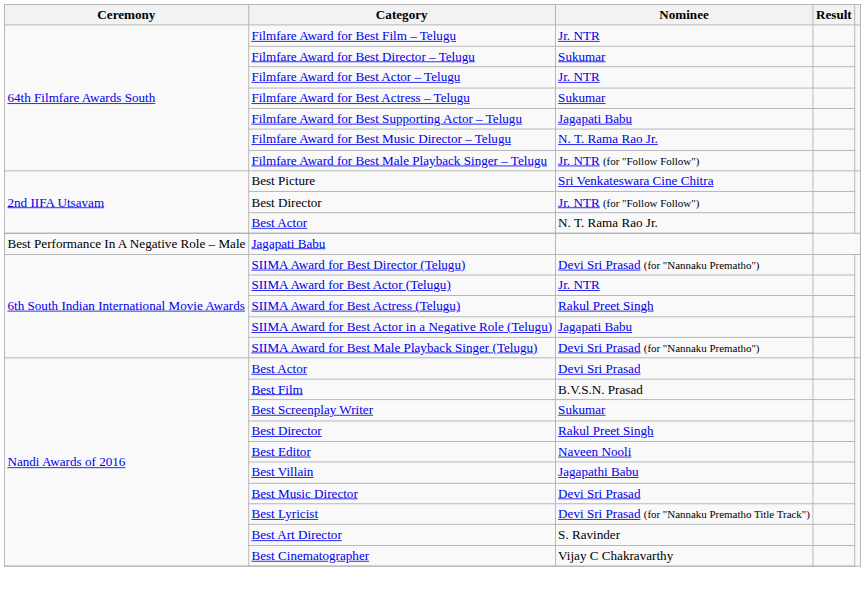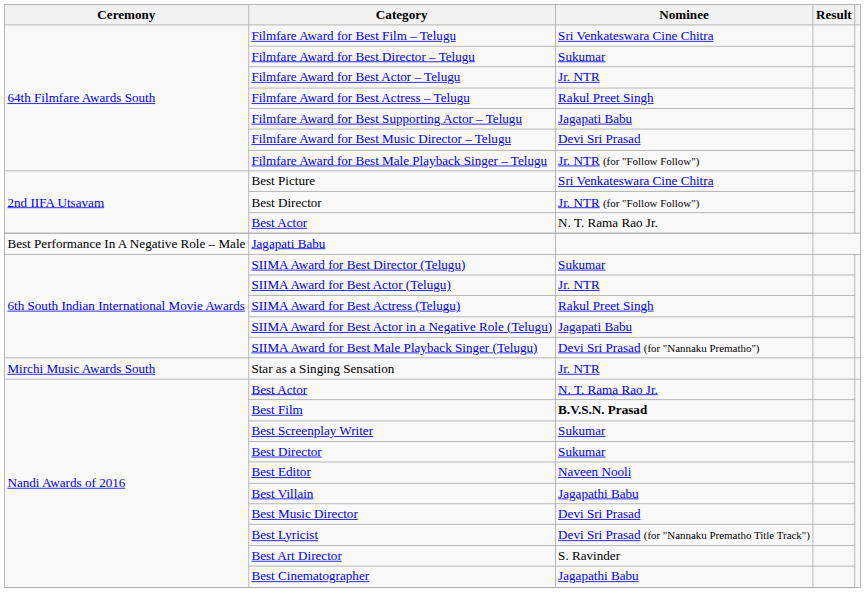 <table class="wikitable">
 <tr>
 <th>Ceremony</th>
 <th>Category</th>
 <th>Nominee</th>
 <th>Result</th>
 <th></th>
 </tr>
 <tr>
 <td rowspan="7"><a href='#'>64th Filmfare Awards South</a></td>
 <td><a href='#'>Filmfare Award for Best Film – Telugu</a></td>
-<td><a href='#'>Jr. NTR</a> </td>
+<td><a href='#'>Sri Venkateswara Cine Chitra</a></td>
 <td></td>
 <td rowspan="7"></td>
 </tr>
 <tr>
 <td><a href='#'>Filmfare Award for Best Director – Telugu</a></td>
 <td><a href='#'>Sukumar</a></td>
 <td></td>
 </tr>
 <tr>
 <td><a href='#'>Filmfare Award for Best Actor – Telugu</a></td>
 <td><a href='#'>Jr. NTR</a></td>
 <td></td>
 </tr>
 <tr>
 <td><a href='#'>Filmfare Award for Best Actress – Telugu</a></td>
-<td><a href='#'>Sukumar</a></td>
+<td><a href='#'>Rakul Preet Singh</a></td>
 <td></td>
 </tr>
 <tr>
 <td><a href='#'>Filmfare Award for Best Supporting Actor – Telugu</a></td>
 <td><a href='#'>Jagapati Babu</a></td>
 <td></td>
 </tr>
 <tr>
 <td><a href='#'>Filmfare Award for Best Music Director – Telugu</a></td>
-<td><a href='#'>N. T. Rama Rao Jr.</a></td>
+<td><a href='#'>Devi Sri Prasad</a></td>
 <td></td>
 </tr>
 <tr>
 <td><a href='#'>Filmfare Award for Best Male Playback Singer – Telugu</a></td>
 <td><a href='#'>Jr. NTR</a> <small>(for "Follow Follow")</small></td>
 <td></td>
 </tr>
 <tr>
 <td rowspan="3"><a href='#'>2nd IIFA Utsavam</a></td>
 <td>Best Picture</td>
 <td><a href='#'>Sri Venkateswara Cine Chitra</a></td>
 <td></td>
 <td rowspan="3"><br></td>
 </tr>
 <tr>
 <td>Best Director</td>
 <td><a href='#'>Jr. NTR</a> <small>(for "Follow Follow")</small></td>
 <td></td>
 </tr>
 <tr>
 <td><a href='#'>Best Actor</a></td>
 <td>N. T. Rama Rao Jr.</td>
 <td></td>
 </tr>
 <tr>
 </tr>
 <tr>
 <td>Best Performance In A Negative Role – Male</td>
 <td><a href='#'>Jagapati Babu</a></td>
 <td></td>
 </tr>
 <tr>
 <td rowspan="5"><a href='#'>6th South Indian International Movie Awards</a></td>
 <td><a href='#'>SIIMA Award for Best Director (Telugu)</a></td>
-<td><a href='#'>Devi Sri Prasad</a> <small>(for "Nannaku Prematho")</small></td>
+<td><a href='#'>Sukumar</a></td>
 <td></td>
 <td rowspan="5"><br></td>
 </tr>
 <tr>
 <td><a href='#'>SIIMA Award for Best Actor (Telugu)</a></td>
 <td><a href='#'>Jr. NTR</a></td>
 <td></td>
 </tr>
 <tr>
 <td><a href='#'>SIIMA Award for Best Actress (Telugu)</a></td>
 <td><a href='#'>Rakul Preet Singh</a></td>
 <td></td>
 </tr>
 <tr>
 <td><a href='#'>SIIMA Award for Best Actor in a Negative Role (Telugu)</a></td>
 <td><a href='#'>Jagapati Babu</a></td>
 <td></td>
 </tr>
 <tr>
 <td><a href='#'>SIIMA Award for Best Male Playback Singer (Telugu)</a></td>
 <td><a href='#'>Devi Sri Prasad</a> <small>(for "Nannaku Prematho")</small></td>
 <td></td>
 </tr>
 <tr>
+<td rowspan="1"><a href='#'>Mirchi Music Awards South</a></td>
+<td>Star as a Singing Sensation</td>
+<td><a href='#'>Jr. NTR</a> </td>
+<td></td>
+<td rowspan="1"><br></td>
+</tr>
+<tr>
 <td rowspan="10"><a href='#'>Nandi Awards of 2016</a></td>
 <td><a href='#'>Best Actor</a></td>
-<td><a href='#'>Devi Sri Prasad</a></td>
+<td><a href='#'>N. T. Rama Rao Jr.</a></td>
 <td></td>
 <td rowspan="11"></td>
 </tr>
 <tr>
 <td><a href='#'>Best Film</a></td>
-<td>B.V.S.N. Prasad</td>
+<td><strong>B.V.S.N. Prasad</strong></td>
 <td></td>
 </tr>
 <tr>
 <td><a href='#'>Best Screenplay Writer</a></td>
 <td><a href='#'>Sukumar</a></td>
 <td></td>
 </tr>
 <tr>
 <td><a href='#'>Best Director</a></td>
-<td><a href='#'>Rakul Preet Singh</a></td>
+<td><a href='#'>Sukumar</a></td>
 <td></td>
 </tr>
 <tr>
 <td><a href='#'>Best Editor</a></td>
 <td><a href='#'>Naveen Nooli</a></td>
 <td></td>
 </tr>
 <tr>
 <td><a href='#'>Best Villain</a></td>
 <td><a href='#'>Jagapathi Babu</a></td>
 <td></td>
 </tr>
 <tr>
 <td><a href='#'>Best Music Director</a></td>
 <td><a href='#'>Devi Sri Prasad</a></td>
 <td></td>
 </tr>
 <tr>
 <td><a href='#'>Best Lyricist</a></td>
 <td><a href='#'>Devi Sri Prasad</a> <small>(for "Nannaku Prematho Title Track")</small></td>
 <td></td>
 </tr>
 <tr>
 <td><a href='#'>Best Art Director</a></td>
 <td>S. Ravinder</td>
 <td></td>
 </tr>
 <tr>
 <td><a href='#'>Best Cinematographer</a></td>
-<td>Vijay C Chakravarthy</td>
+<td><a href='#'>Jagapathi Babu</a></td>
 <td></td>
 </tr>
 <tr>
 </tr>
 </table>
